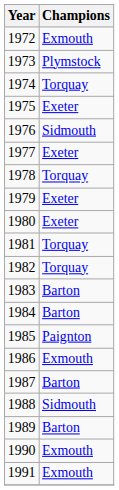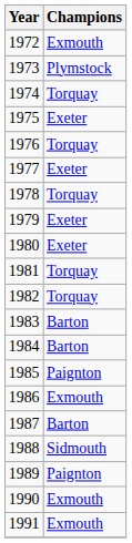 <table class="wikitable" style="font-size:85%">
 <tr>
 <th>Year</th>
 <th>Champions</th>
 </tr>
 <tr>
 <td>1972</td>
 <td><a href='#'>Exmouth</a></td>
 </tr>
 <tr>
 <td>1973</td>
 <td><a href='#'>Plymstock</a></td>
 </tr>
 <tr>
 <td>1974</td>
 <td><a href='#'>Torquay</a></td>
 </tr>
 <tr>
 <td>1975</td>
 <td><a href='#'>Exeter</a></td>
 </tr>
 <tr>
 <td>1976</td>
-<td><a href='#'>Sidmouth</a></td>
+<td><a href='#'>Torquay</a></td>
 </tr>
 <tr>
 <td>1977</td>
 <td><a href='#'>Exeter</a></td>
 </tr>
 <tr>
 <td>1978</td>
 <td><a href='#'>Torquay</a></td>
 </tr>
 <tr>
 <td>1979</td>
 <td><a href='#'>Exeter</a></td>
 </tr>
 <tr>
 <td>1980</td>
 <td><a href='#'>Exeter</a></td>
 </tr>
 <tr>
 <td>1981</td>
 <td><a href='#'>Torquay</a></td>
 </tr>
 <tr>
 <td>1982</td>
 <td><a href='#'>Torquay</a></td>
 </tr>
 <tr>
 <td>1983</td>
 <td><a href='#'>Barton</a></td>
 </tr>
 <tr>
 <td>1984</td>
 <td><a href='#'>Barton</a></td>
 </tr>
 <tr>
 <td>1985</td>
 <td><a href='#'>Paignton</a></td>
 </tr>
 <tr>
 <td>1986</td>
 <td><a href='#'>Exmouth</a></td>
 </tr>
 <tr>
 <td>1987</td>
 <td><a href='#'>Barton</a></td>
 </tr>
 <tr>
 <td>1988</td>
 <td><a href='#'>Sidmouth</a></td>
 </tr>
 <tr>
 <td>1989</td>
-<td><a href='#'>Barton</a></td>
+<td><a href='#'>Paignton</a></td>
 </tr>
 <tr>
 <td>1990</td>
 <td><a href='#'>Exmouth</a></td>
 </tr>
 <tr>
 <td>1991</td>
 <td><a href='#'>Exmouth</a></td>
 </tr>
 <tr>
 </tr>
 </table>
